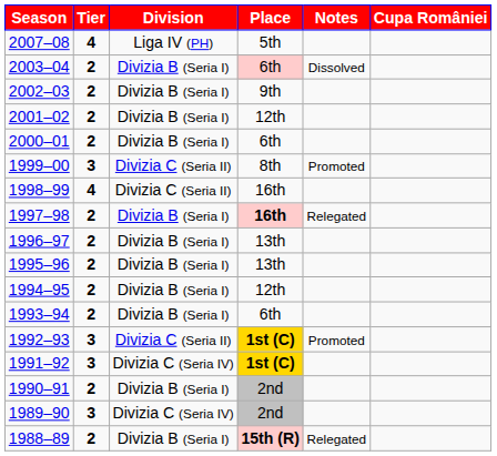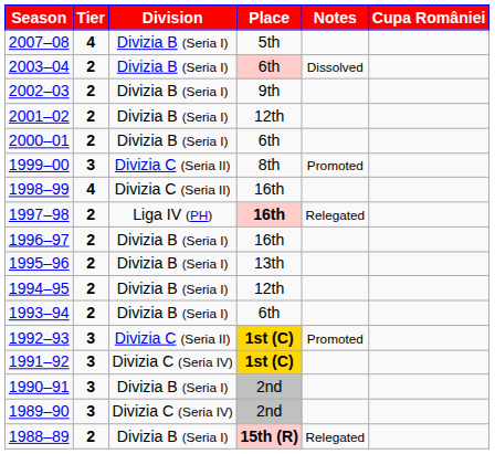 <table class="wikitable" style="text-align:center; font-size:90%">
 <tr>
 <th style="background:#FF0000;color:#FFFFFF;border:1px solid #0000FF">Season</th>
 <th style="background:#FF0000;color:#FFFFFF;border:1px solid #0000FF">Tier</th>
 <th style="background:#FF0000;color:#FFFFFF;border:1px solid #0000FF">Division</th>
 <th style="background:#FF0000;color:#FFFFFF;border:1px solid #0000FF">Place</th>
 <th style="background:#FF0000;color:#FFFFFF;border:1px solid #0000FF">Notes</th>
 <th style="background:#FF0000;color:#FFFFFF;border:1px solid #0000FF">Cupa României</th>
 </tr>
 <tr>
 <td><a href='#'>2007–08</a></td>
 <td><strong>4</strong></td>
-<td>Liga IV <small>(<a href='#'>PH</a>)</small></td>
+<td><a href='#'>Divizia B</a> <small>(Seria I)</small></td>
 <td>5th</td>
 <td></td>
 <td></td>
 </tr>
 <tr>
 <td><a href='#'>2003–04</a></td>
 <td><strong>2</strong></td>
 <td><a href='#'>Divizia B</a> <small>(Seria I)</small></td>
 <td align=center bgcolor=#FFCCCC>6th</td>
 <td><small>Dissolved</small></td>
 <td></td>
 </tr>
 <tr>
 <td><a href='#'>2002–03</a></td>
 <td><strong>2</strong></td>
 <td>Divizia B <small>(Seria I)</small></td>
 <td>9th</td>
 <td></td>
 <td></td>
 </tr>
 <tr>
 <td><a href='#'>2001–02</a></td>
 <td><strong>2</strong></td>
 <td>Divizia B <small>(Seria I)</small></td>
 <td>12th</td>
 <td></td>
 <td></td>
 </tr>
 <tr>
 <td><a href='#'>2000–01</a></td>
 <td><strong>2</strong></td>
 <td>Divizia B <small>(Seria I)</small></td>
 <td>6th</td>
 <td></td>
 <td></td>
 </tr>
 <tr>
 <td><a href='#'>1999–00</a></td>
 <td><strong>3</strong></td>
 <td><a href='#'>Divizia C</a> <small>(Seria II)</small></td>
 <td>8th</td>
 <td><small>Promoted</small></td>
 <td></td>
 </tr>
 <tr>
 <td><a href='#'>1998–99</a></td>
 <td><strong>4</strong></td>
 <td>Divizia C <small>(Seria II)</small></td>
 <td>16th</td>
 <td></td>
 <td></td>
 </tr>
 <tr>
 <td><a href='#'>1997–98</a></td>
 <td><strong>2</strong></td>
-<td><a href='#'>Divizia B</a> <small>(Seria I)</small></td>
+<td>Liga IV <small>(<a href='#'>PH</a>)</small></td>
 <td align=center bgcolor=#FFCCCC><strong>16th</strong></td>
 <td><small>Relegated</small></td>
 <td></td>
 </tr>
 <tr>
 <td><a href='#'>1996–97</a></td>
 <td><strong>2</strong></td>
 <td>Divizia B <small>(Seria I)</small></td>
-<td>13th</td>
+<td>16th</td>
 <td></td>
 <td></td>
 </tr>
 <tr>
 <td><a href='#'>1995–96</a></td>
 <td><strong>2</strong></td>
 <td>Divizia B <small>(Seria I)</small></td>
 <td>13th</td>
 <td></td>
 <td></td>
 </tr>
 <tr>
 <td><a href='#'>1994–95</a></td>
 <td><strong>2</strong></td>
 <td>Divizia B <small>(Seria I)</small></td>
 <td>12th</td>
 <td></td>
 <td></td>
 </tr>
 <tr>
 <td><a href='#'>1993–94</a></td>
 <td><strong>2</strong></td>
 <td>Divizia B <small>(Seria I)</small></td>
 <td>6th</td>
 <td></td>
 <td></td>
 </tr>
 <tr>
 <td><a href='#'>1992–93</a></td>
 <td><strong>3</strong></td>
 <td><a href='#'>Divizia C</a> <small>(Seria II)</small></td>
 <td align=center bgcolor=gold><strong>1st (C)</strong></td>
 <td><small>Promoted</small></td>
 <td></td>
 </tr>
 <tr>
 <td><a href='#'>1991–92</a></td>
 <td><strong>3</strong></td>
 <td>Divizia C <small>(Seria IV)</small></td>
 <td align=center bgcolor=gold><strong>1st (C)</strong></td>
 <td></td>
 <td></td>
 </tr>
 <tr>
 <td><a href='#'>1990–91</a></td>
-<td><strong>2</strong></td>
+<td><strong>3</strong></td>
 <td>Divizia B <small>(Seria I)</small></td>
 <td align=center bgcolor=silver>2nd</td>
 <td></td>
 <td></td>
 </tr>
 <tr>
 <td><a href='#'>1989–90</a></td>
 <td><strong>3</strong></td>
 <td>Divizia C <small>(Seria IV)</small></td>
 <td align=center bgcolor=silver>2nd</td>
 <td></td>
 <td></td>
 </tr>
 <tr>
 <td><a href='#'>1988–89</a></td>
 <td><strong>2</strong></td>
 <td>Divizia B <small>(Seria I)</small></td>
 <td align=center bgcolor=#FFCCCC><strong>15th (R)</strong></td>
 <td><small>Relegated</small></td>
 <td></td>
 </tr>
 </table>
